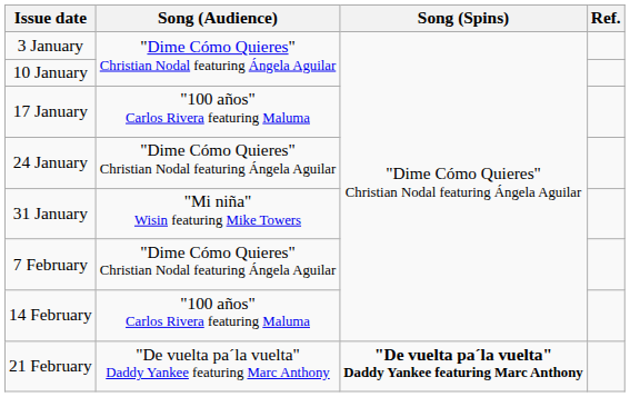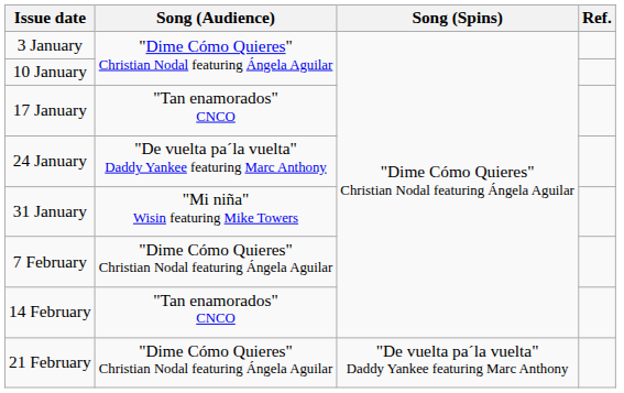 <table class="wikitable" style="text-align: center;">
 <tr>
 <th>Issue date</th>
 <th>Song (Audience)</th>
 <th>Song (Spins)</th>
 <th>Ref.</th>
 </tr>
 <tr>
 <td>3 January</td>
 <td rowspan=2>"<a href='#'>Dime Cómo Quieres</a>"<br><sup><a href='#'>Christian Nodal</a> featuring <a href='#'>Ángela Aguilar</a></sup></td>
 <td rowspan=7>"Dime Cómo Quieres"<br><sup>Christian Nodal featuring Ángela Aguilar</sup></td>
 <td></td>
 </tr>
 <tr>
 <td>10 January</td>
 <td></td>
 </tr>
 <tr>
 <td>17 January</td>
-<td>"100 años"<br><sup><a href='#'>Carlos Rivera</a> featuring <a href='#'>Maluma</a></sup></td>
+<td>"Tan enamorados"<br><sup><a href='#'>CNCO</a></sup></td>
 <td></td>
 </tr>
 <tr>
 <td>24 January</td>
-<td>"Dime Cómo Quieres"<br><sup>Christian Nodal featuring Ángela Aguilar</sup></td>
+<td>"De vuelta pa´la vuelta"<br><sup><a href='#'>Daddy Yankee</a> featuring <a href='#'>Marc Anthony</a></sup></td>
 <td></td>
 </tr>
 <tr>
 <td>31 January</td>
 <td>"Mi niña"<br><sup><a href='#'>Wisin</a> featuring <a href='#'>Mike Towers</a></sup></td>
 <td></td>
 </tr>
 <tr>
 <td>7 February</td>
 <td>"Dime Cómo Quieres"<br><sup>Christian Nodal featuring Ángela Aguilar</sup></td>
 <td></td>
 </tr>
 <tr>
 <td>14 February</td>
-<td>"100 años"<br><sup><a href='#'>Carlos Rivera</a> featuring <a href='#'>Maluma</a></sup></td>
+<td>"Tan enamorados"<br><sup><a href='#'>CNCO</a></sup></td>
 <td></td>
 </tr>
 <tr>
 <td>21 February</td>
-<td>"De vuelta pa´la vuelta"<br><sup><a href='#'>Daddy Yankee</a> featuring <a href='#'>Marc Anthony</a></sup></td>
-<td><strong>"De vuelta pa´la vuelta"<br><sup>Daddy Yankee featuring Marc Anthony</sup></strong></td>
+<td>"Dime Cómo Quieres"<br><sup>Christian Nodal featuring Ángela Aguilar</sup></td>
+<td>"De vuelta pa´la vuelta"<br><sup>Daddy Yankee featuring Marc Anthony</sup></td>
 <td></td>
 </tr>
 </table>
